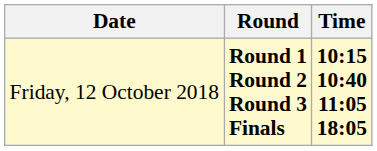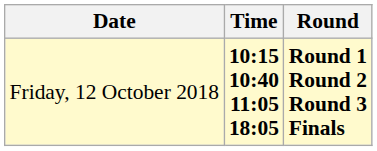 <table class="wikitable">
 <tr>
 <th>Date</th>
+<th>Time</th>
 <th>Round</th>
-<th>Time</th>
 </tr>
 <tr>
 <td style=background:lemonchiffon>Friday, 12 October 2018</td>
+<td style=background:lemonchiffon align=right><strong>10:15<br>10:40<br>11:05<br>18:05</strong></td>
 <td style=background:lemonchiffon><strong>Round 1<br>Round 2<br>Round 3<br>Finals</strong></td>
-<td style=background:lemonchiffon align=right><strong>10:15<br>10:40<br>11:05<br>18:05</strong></td>
 </tr>
 </table>
